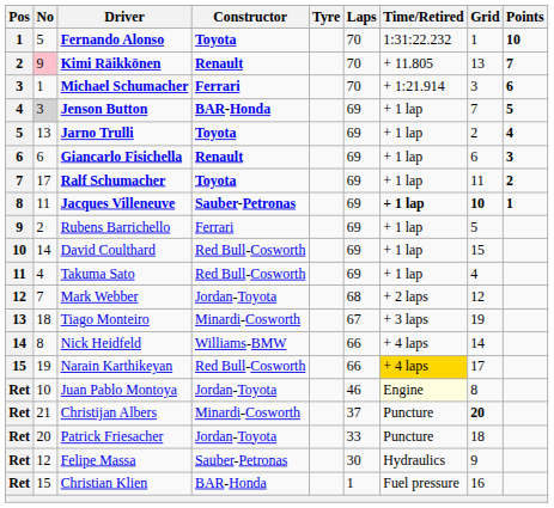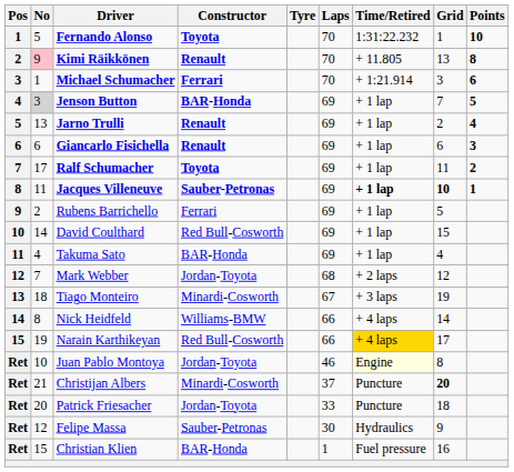 <table class="wikitable" style="font-size: 85%;">
 <tr>
 <th>Pos</th>
 <th>No</th>
 <th>Driver</th>
 <th>Constructor</th>
 <th>Tyre</th>
 <th>Laps</th>
 <th>Time/Retired</th>
 <th>Grid</th>
 <th>Points</th>
 </tr>
 <tr>
 <th><strong>1</strong></th>
 <td>5</td>
 <td> <strong><a href='#'>Fernando Alonso</a></strong></td>
 <td><strong><a href='#'>Toyota</a></strong></td>
 <td></td>
 <td>70</td>
 <td>1:31:22.232</td>
 <td>1</td>
 <td><strong>10</strong></td>
 </tr>
 <tr>
 <th><strong>2</strong></th>
 <td style="background: pink;">9</td>
 <td> <strong><a href='#'>Kimi Räikkönen</a></strong></td>
 <td><strong><a href='#'>Renault</a></strong></td>
 <td></td>
 <td>70</td>
 <td>+ 11.805</td>
 <td>13</td>
-<td><strong>7</strong></td>
+<td><strong>8</strong></td>
 </tr>
 <tr>
 <th><strong>3</strong></th>
 <td>1</td>
 <td> <strong><a href='#'>Michael Schumacher</a></strong></td>
 <td><strong><a href='#'>Ferrari</a></strong></td>
 <td></td>
 <td>70</td>
 <td>+ 1:21.914</td>
 <td>3</td>
 <td><strong>6</strong></td>
 </tr>
 <tr>
 <th><strong>4</strong></th>
 <td style="background: lightgrey;">3</td>
 <td> <strong><a href='#'>Jenson Button</a></strong></td>
 <td><strong><a href='#'>BAR</a>-<a href='#'>Honda</a></strong></td>
 <td></td>
 <td>69</td>
 <td>+ 1 lap</td>
 <td>7</td>
 <td><strong>5</strong></td>
 </tr>
 <tr>
 <th><strong>5</strong></th>
 <td>13</td>
 <td> <strong><a href='#'>Jarno Trulli</a></strong></td>
-<td><strong><a href='#'>Toyota</a></strong></td>
+<td><strong><a href='#'>Renault</a></strong></td>
 <td></td>
 <td>69</td>
 <td>+ 1 lap</td>
 <td>2</td>
 <td><strong>4</strong></td>
 </tr>
 <tr>
 <th><strong>6</strong></th>
 <td>6</td>
 <td> <strong><a href='#'>Giancarlo Fisichella</a></strong></td>
 <td><strong><a href='#'>Renault</a></strong></td>
 <td></td>
 <td>69</td>
 <td>+ 1 lap</td>
 <td>6</td>
 <td><strong>3</strong></td>
 </tr>
 <tr>
 <th><strong>7</strong></th>
 <td>17</td>
 <td> <strong><a href='#'>Ralf Schumacher</a></strong></td>
 <td><strong><a href='#'>Toyota</a></strong></td>
 <td></td>
 <td>69</td>
 <td>+ 1 lap</td>
 <td>11</td>
 <td><strong>2</strong></td>
 </tr>
 <tr>
 <th><strong>8</strong></th>
 <td>11</td>
 <td> <strong><a href='#'>Jacques Villeneuve</a></strong></td>
 <td><strong><a href='#'>Sauber</a>-<a href='#'>Petronas</a></strong></td>
 <td></td>
 <td>69</td>
 <td><strong>+ 1 lap</strong></td>
 <td><strong>10</strong></td>
 <td><strong>1</strong></td>
 </tr>
 <tr>
 <th>9</th>
 <td>2</td>
 <td> <a href='#'>Rubens Barrichello</a></td>
 <td><a href='#'>Ferrari</a></td>
 <td></td>
 <td>69</td>
 <td>+ 1 lap</td>
 <td>5</td>
 <td></td>
 </tr>
 <tr>
 <th>10</th>
 <td>14</td>
 <td> <a href='#'>David Coulthard</a></td>
 <td><a href='#'>Red Bull</a>-<a href='#'>Cosworth</a></td>
 <td></td>
 <td>69</td>
 <td>+ 1 lap</td>
 <td>15</td>
 <td></td>
 </tr>
 <tr>
 <th>11</th>
 <td>4</td>
 <td> <a href='#'>Takuma Sato</a></td>
-<td><a href='#'>Red Bull</a>-<a href='#'>Cosworth</a></td>
+<td><a href='#'>BAR</a>-<a href='#'>Honda</a></td>
 <td></td>
 <td>69</td>
 <td>+ 1 lap</td>
 <td>4</td>
 <td></td>
 </tr>
 <tr>
 <th>12</th>
 <td>7</td>
 <td> <a href='#'>Mark Webber</a></td>
 <td><a href='#'>Jordan</a>-<a href='#'>Toyota</a></td>
 <td></td>
 <td>68</td>
 <td>+ 2 laps</td>
 <td>12</td>
 <td></td>
 </tr>
 <tr>
 <th>13</th>
 <td>18</td>
 <td> <a href='#'>Tiago Monteiro</a></td>
 <td><a href='#'>Minardi</a>-<a href='#'>Cosworth</a></td>
 <td></td>
 <td>67</td>
 <td>+ 3 laps</td>
 <td>19</td>
 <td></td>
 </tr>
 <tr>
 <th>14</th>
 <td>8</td>
 <td> <a href='#'>Nick Heidfeld</a></td>
 <td><a href='#'>Williams</a>-<a href='#'>BMW</a></td>
 <td></td>
 <td>66</td>
 <td>+ 4 laps</td>
 <td>14</td>
 <td></td>
 </tr>
 <tr>
 <th>15</th>
 <td>19</td>
 <td> <a href='#'>Narain Karthikeyan</a></td>
 <td><a href='#'>Red Bull</a>-<a href='#'>Cosworth</a></td>
 <td></td>
 <td>66</td>
 <td style="background: gold;">+ 4 laps</td>
 <td>17</td>
 <td></td>
 </tr>
 <tr>
 <th>Ret</th>
 <td>10</td>
 <td> <a href='#'>Juan Pablo Montoya</a></td>
 <td><a href='#'>Jordan</a>-<a href='#'>Toyota</a></td>
 <td></td>
 <td>46</td>
 <td style="background: lightyellow;">Engine</td>
 <td>8</td>
 <td></td>
 </tr>
 <tr>
 <th>Ret</th>
 <td>21</td>
 <td> <a href='#'>Christijan Albers</a></td>
 <td><a href='#'>Minardi</a>-<a href='#'>Cosworth</a></td>
 <td></td>
 <td>37</td>
 <td>Puncture</td>
 <td><strong>20</strong></td>
 <td></td>
 </tr>
 <tr>
 <th>Ret</th>
 <td>20</td>
 <td> <a href='#'>Patrick Friesacher</a></td>
 <td><a href='#'>Jordan</a>-<a href='#'>Toyota</a></td>
 <td></td>
 <td>33</td>
 <td>Puncture</td>
 <td>18</td>
 <td></td>
 </tr>
 <tr>
 <th>Ret</th>
 <td>12</td>
 <td> <a href='#'>Felipe Massa</a></td>
 <td><a href='#'>Sauber</a>-<a href='#'>Petronas</a></td>
 <td></td>
 <td>30</td>
 <td>Hydraulics</td>
 <td>9</td>
 <td></td>
 </tr>
 <tr>
 <th>Ret</th>
 <td>15</td>
 <td> <a href='#'>Christian Klien</a></td>
 <td><a href='#'>BAR</a>-<a href='#'>Honda</a></td>
 <td></td>
 <td>1</td>
 <td>Fuel pressure</td>
 <td>16</td>
 <td></td>
 </tr>
 <tr>
 <th colspan="9"></th>
 </tr>
 </table>
